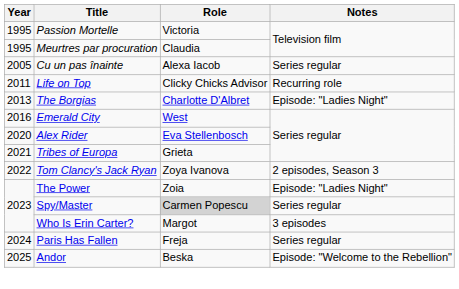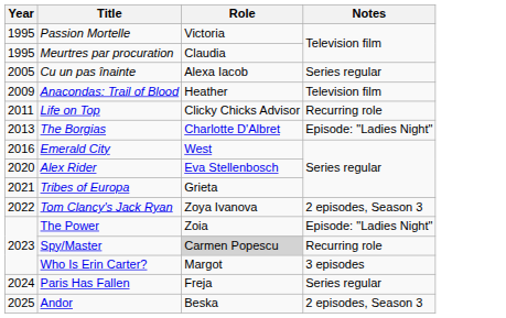 <table class="wikitable sortable">
 <tr>
 <th>Year</th>
 <th>Title</th>
 <th>Role</th>
 <th class="unsortable">Notes</th>
 </tr>
 <tr>
 <td>1995</td>
 <td><em>Passion Mortelle</em></td>
 <td>Victoria</td>
 <td rowspan="2">Television film</td>
 </tr>
 <tr>
 <td>1995</td>
 <td><em>Meurtres par procuration</em></td>
 <td>Claudia</td>
 </tr>
 <tr>
 <td>2005</td>
 <td><em>Cu un pas înainte</em></td>
 <td>Alexa Iacob</td>
 <td>Series regular</td>
+</tr>
+<tr>
+<td>2009</td>
+<td><em><a href='#'>Anacondas: Trail of Blood</a></em></td>
+<td>Heather</td>
+<td>Television film</td>
 </tr>
 <tr>
 <td>2011</td>
 <td><em><a href='#'>Life on Top</a></em></td>
 <td>Clicky Chicks Advisor</td>
 <td>Recurring role</td>
 </tr>
 <tr>
 <td>2013</td>
 <td><em><a href='#'>The Borgias</a></em></td>
 <td><a href='#'>Charlotte D'Albret</a></td>
 <td>Episode: "Ladies Night"</td>
 </tr>
 <tr>
 <td>2016</td>
 <td><em><a href='#'>Emerald City</a></em></td>
 <td><a href='#'>West</a></td>
 <td rowspan="3">Series regular</td>
 </tr>
 <tr>
 <td>2020</td>
 <td><em><a href='#'>Alex Rider</a></em></td>
 <td><a href='#'>Eva Stellenbosch</a></td>
 </tr>
 <tr>
 <td>2021</td>
 <td><em><a href='#'>Tribes of Europa</a></em></td>
 <td>Grieta</td>
 </tr>
 <tr>
 <td>2022</td>
 <td><em><a href='#'>Tom Clancy's Jack Ryan</a></td>
 <td>Zoya Ivanova</td>
 <td>2 episodes, Season 3</td>
 </tr>
 <tr>
 <td rowspan=3>2023</td>
 <td></em><a href='#'>The Power</a><em></td>
 <td>Zoia</td>
 <td>Episode: "Ladies Night"</td>
 </tr>
 <tr>
 <td></em><a href='#'>Spy/Master</a><em></td>
 <td style="background: lightgrey;">Carmen Popescu</td>
-<td>Series regular</td>
+<td>Recurring role</td>
 </tr>
 <tr>
 <td></em><a href='#'>Who Is Erin Carter?</a><em></td>
 <td>Margot</td>
 <td>3 episodes</td>
 </tr>
 <tr>
 <td>2024</td>
 <td></em><a href='#'>Paris Has Fallen</a><em></td>
 <td>Freja</td>
 <td>Series regular</td>
 </tr>
 <tr>
 <td>2025</td>
 <td><a href='#'></em>Andor<em></a></td>
 <td>Beska</td>
-<td>Episode: "Welcome to the Rebellion"</td>
+<td>2 episodes, Season 3</td>
 </tr>
 </table>
